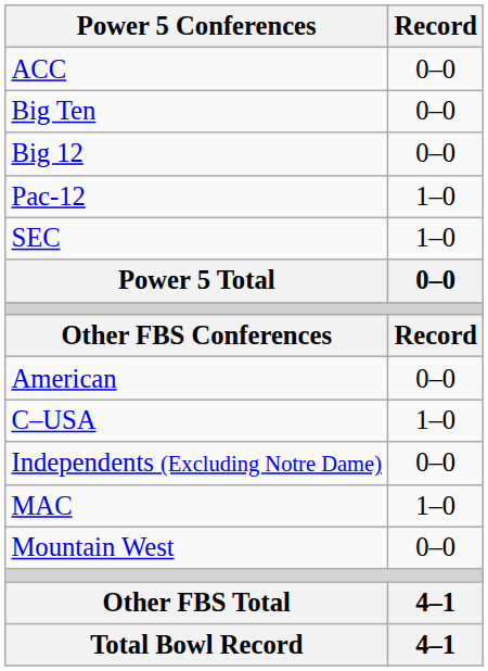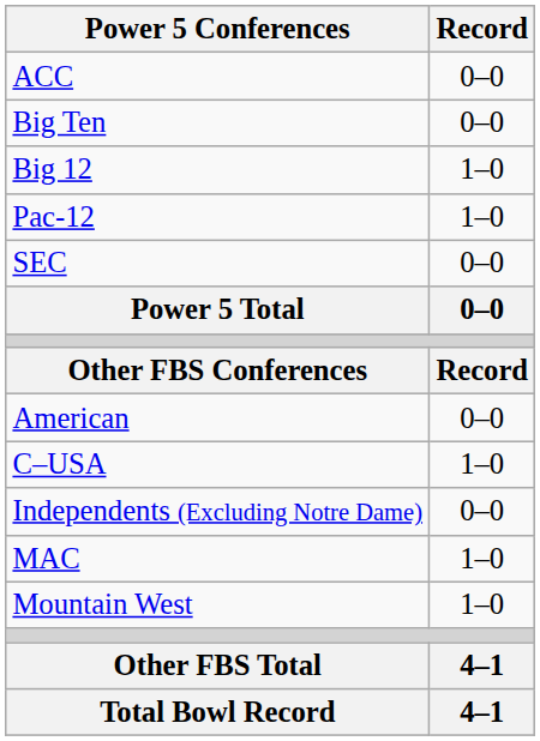 <table class="wikitable">
 <tr>
 <th>Power 5 Conferences</th>
 <th>Record</th>
 </tr>
 <tr>
 <td><a href='#'>ACC</a></td>
 <td align=center>0–0</td>
 </tr>
 <tr>
 <td><a href='#'>Big Ten</a></td>
 <td align=center>0–0</td>
 </tr>
 <tr>
 <td><a href='#'>Big 12</a></td>
-<td align=center>0–0</td>
+<td align=center>1–0</td>
 </tr>
 <tr>
 <td><a href='#'>Pac-12</a></td>
 <td align=center>1–0</td>
 </tr>
 <tr>
 <td><a href='#'>SEC</a></td>
-<td align=center>1–0</td>
+<td align=center>0–0</td>
 </tr>
 <tr>
 <th>Power 5 Total</th>
 <th>0–0</th>
 </tr>
 <tr>
 <th colspan="2" style="background:lightgrey;"></th>
 </tr>
 <tr>
 <th>Other FBS Conferences</th>
 <th>Record</th>
 </tr>
 <tr>
 <td><a href='#'>American</a></td>
 <td align=center>0–0</td>
 </tr>
 <tr>
 <td><a href='#'>C–USA</a></td>
 <td align=center>1–0</td>
 </tr>
 <tr>
 <td><a href='#'>Independents <small>(Excluding Notre Dame)</small></a></td>
 <td align=center>0–0</td>
 </tr>
 <tr>
 <td><a href='#'>MAC</a></td>
 <td align=center>1–0</td>
 </tr>
 <tr>
 <td><a href='#'>Mountain West</a></td>
-<td align=center>0–0</td>
+<td align=center>1–0</td>
 </tr>
 <tr>
 <th colspan="2" style="background:lightgrey;"></th>
 </tr>
 <tr>
 <th>Other FBS Total</th>
 <th>4–1</th>
 </tr>
 <tr>
 <th>Total Bowl Record</th>
 <th>4–1</th>
 </tr>
 </table>
